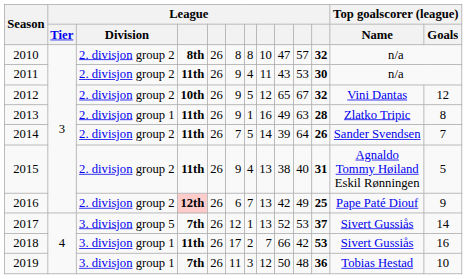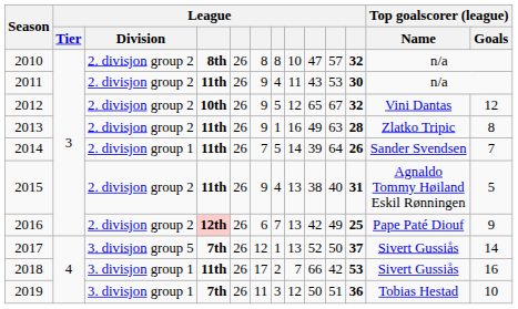 <table class="wikitable" style="text-align: center;">
 <tr>
 <th scope=col rowspan="2">Season</th>
 <th scope=col colspan="10" class=unsortable>League</th>
 <th colspan="2">Top goalscorer (league)</th>
 </tr>
 <tr>
 <th><a href='#'>Tier</a></th>
 <th>Division</th>
 <th></th>
 <th></th>
 <th></th>
 <th></th>
 <th></th>
 <th></th>
 <th></th>
 <th></th>
 <th>Name</th>
 <th>Goals</th>
 </tr>
 <tr>
 <td>2010</td>
 <td scope=col rowspan="7">3</td>
 <td><a href='#'>2. divisjon</a> group 2</td>
 <td align=right><strong>8th</strong></td>
 <td align=right>26</td>
 <td align=right>8</td>
 <td align=right>8</td>
 <td align=right>10</td>
 <td align=right>47</td>
 <td align=right>57</td>
 <td align=right><strong>32</strong></td>
 <td colspan=2>n/a</td>
 </tr>
 <tr>
 <td>2011</td>
 <td><a href='#'>2. divisjon</a> group 2</td>
 <td align=right><strong>11th</strong></td>
 <td align=right>26</td>
 <td align=right>9</td>
 <td align=right>4</td>
 <td align=right>11</td>
 <td align=right>43</td>
 <td align=right>53</td>
 <td align=right><strong>30</strong></td>
 <td colspan=2>n/a</td>
 </tr>
 <tr>
 <td>2012</td>
 <td><a href='#'>2. divisjon</a> group 2</td>
 <td align=right><strong>10th</strong></td>
 <td align=right>26</td>
 <td align=right>9</td>
 <td align=right>5</td>
 <td align=right>12</td>
 <td align=right>65</td>
 <td align=right>67</td>
 <td align=right><strong>32</strong></td>
 <td><a href='#'>Vini Dantas</a></td>
 <td>12</td>
 </tr>
 <tr>
 <td>2013</td>
-<td><a href='#'>2. divisjon</a> group 1</td>
+<td><a href='#'>2. divisjon</a> group 2</td>
 <td align=right><strong>11th</strong></td>
 <td align=right>26</td>
 <td align=right>9</td>
 <td align=right>1</td>
 <td align=right>16</td>
 <td align=right>49</td>
 <td align=right>63</td>
 <td align=right><strong>28</strong></td>
 <td><a href='#'>Zlatko Tripic</a></td>
 <td>8</td>
 </tr>
 <tr>
 <td>2014</td>
-<td><a href='#'>2. divisjon</a> group 2</td>
+<td><a href='#'>2. divisjon</a> group 1</td>
 <td align=right><strong>11th</strong></td>
 <td align=right>26</td>
 <td align=right>7</td>
 <td align=right>5</td>
 <td align=right>14</td>
 <td align=right>39</td>
 <td align=right>64</td>
 <td align=right><strong>26</strong></td>
 <td><a href='#'>Sander Svendsen</a></td>
 <td>7</td>
 </tr>
 <tr>
 <td>2015</td>
 <td><a href='#'>2. divisjon</a> group 2</td>
 <td align=right><strong>11th</strong></td>
 <td align=right>26</td>
 <td align=right>9</td>
 <td align=right>4</td>
 <td align=right>13</td>
 <td align=right>38</td>
 <td align=right>40</td>
 <td align=right><strong>31</strong></td>
 <td><a href='#'>Agnaldo</a><br><a href='#'>Tommy Høiland</a><br>Eskil Rønningen</td>
 <td>5</td>
 </tr>
 <tr>
 <td>2016</td>
 <td><a href='#'>2. divisjon</a> group 2</td>
 <td align=right bgcolor="#FFCCCC"> <strong>12th</strong></td>
 <td align=right>26</td>
 <td align=right>6</td>
 <td align=right>7</td>
 <td align=right>13</td>
 <td align=right>42</td>
 <td align=right>49</td>
 <td align=right><strong>25</strong></td>
 <td><a href='#'>Pape Paté Diouf</a></td>
 <td>9</td>
 </tr>
 <tr>
 <td>2017</td>
 <td scope=col rowspan="3">4</td>
 <td><a href='#'>3. divisjon</a> group 5</td>
 <td align=right><strong>7th</strong></td>
 <td align=right>26</td>
 <td align=right>12</td>
 <td align=right>1</td>
 <td align=right>13</td>
 <td align=right>52</td>
-<td align=right>53</td>
+<td align=right>50</td>
 <td align=right><strong>37</strong></td>
 <td><a href='#'>Sivert Gussiås</a></td>
 <td>14</td>
 </tr>
 <tr>
 <td>2018</td>
 <td><a href='#'>3. divisjon</a> group 1</td>
 <td align=right><strong>11th</strong></td>
 <td align=right>26</td>
 <td align=right>17</td>
 <td align=right>2</td>
 <td align=right>7</td>
 <td align=right>66</td>
 <td align=right>42</td>
 <td align=right><strong>53</strong></td>
 <td><a href='#'>Sivert Gussiås</a></td>
 <td>16</td>
 </tr>
 <tr>
 <td>2019</td>
 <td><a href='#'>3. divisjon</a> group 1</td>
 <td align=right><strong>7th</strong></td>
 <td align=right>26</td>
 <td align=right>11</td>
 <td align=right>3</td>
 <td align=right>12</td>
 <td align=right>50</td>
-<td align=right>48</td>
+<td align=right>51</td>
 <td align=right><strong>36</strong></td>
 <td><a href='#'>Tobias Hestad</a></td>
 <td>10</td>
 </tr>
 </table>
